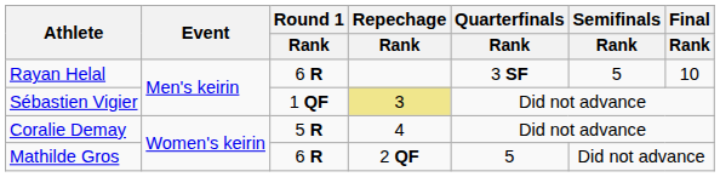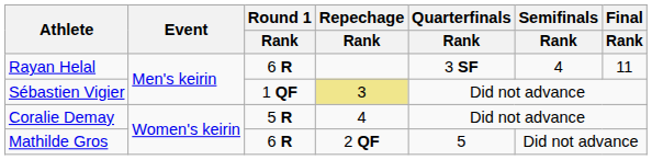 <table class="wikitable" style="font-size:90%">
 <tr>
 <th rowspan=2>Athlete</th>
 <th rowspan=2>Event</th>
 <th>Round 1</th>
 <th>Repechage</th>
 <th>Quarterfinals</th>
 <th>Semifinals</th>
 <th>Final</th>
 </tr>
 <tr style="font-size:95%">
 <th>Rank</th>
 <th>Rank</th>
 <th>Rank</th>
 <th>Rank</th>
 <th>Rank</th>
 </tr>
 <tr align=center>
 <td align=left><a href='#'>Rayan Helal</a></td>
 <td align=left rowspan=2><a href='#'>Men's keirin</a></td>
 <td>6 <strong>R</strong></td>
 <td></td>
 <td>3 <strong>SF</strong></td>
-<td>5</td>
-<td>10</td>
+<td>4</td>
+<td>11</td>
 </tr>
 <tr align=center>
 <td align=left><a href='#'>Sébastien Vigier</a></td>
 <td>1 <strong>QF</strong></td>
 <td style="background: khaki;">3</td>
 <td colspan=3>Did not advance</td>
 </tr>
 <tr align=center>
 <td align=left><a href='#'>Coralie Demay</a></td>
 <td align=left rowspan=2><a href='#'>Women's keirin</a></td>
 <td>5 <strong>R</strong></td>
 <td>4</td>
 <td colspan=3>Did not advance</td>
 </tr>
 <tr align=center>
 <td align=left><a href='#'>Mathilde Gros</a></td>
 <td>6 <strong>R</strong></td>
 <td>2 <strong>QF</strong></td>
 <td>5</td>
 <td colspan=2>Did not advance</td>
 </tr>
 </table>
